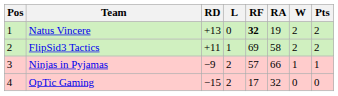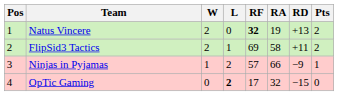 <table class="wikitable">
 <tr>
 <th width="25px">Pos</th>
 <th width="250px">Team</th>
-<th width="25px">RD</th>
+<th width="25px">W</th>
 <th width="25px">L</th>
 <th width="25px">RF</th>
 <th width="25px">RA</th>
-<th width="25px">W</th>
+<th width="25px">RD</th>
 <th width="25px">Pts</th>
 </tr>
 <tr style="background: #D0F0C0;">
 <td>1</td>
 <td><a href='#'>Natus Vincere</a></td>
-<td>+13</td>
+<td>2</td>
 <td>0</td>
 <td><strong>32</strong></td>
 <td>19</td>
-<td>2</td>
+<td>+13</td>
 <td>2</td>
 </tr>
 <tr style="background: #D0F0C0;">
 <td>2</td>
 <td><a href='#'>FlipSid3 Tactics</a></td>
-<td>+11</td>
+<td>2</td>
 <td>1</td>
 <td>69</td>
 <td>58</td>
-<td>2</td>
+<td>+11</td>
 <td>2</td>
 </tr>
 <tr style="background: #FFCCCC;">
 <td>3</td>
 <td><a href='#'>Ninjas in Pyjamas</a></td>
-<td>−9</td>
+<td>1</td>
 <td>2</td>
 <td>57</td>
 <td>66</td>
-<td>1</td>
+<td>−9</td>
 <td>1</td>
 </tr>
 <tr style="background: #FFCCCC;">
 <td>4</td>
 <td><a href='#'>OpTic Gaming</a></td>
-<td>−15</td>
-<td>2</td>
+<td>0</td>
+<td><strong>2</strong></td>
 <td>17</td>
 <td>32</td>
-<td>0</td>
+<td>−15</td>
 <td>0</td>
 </tr>
 </table>
